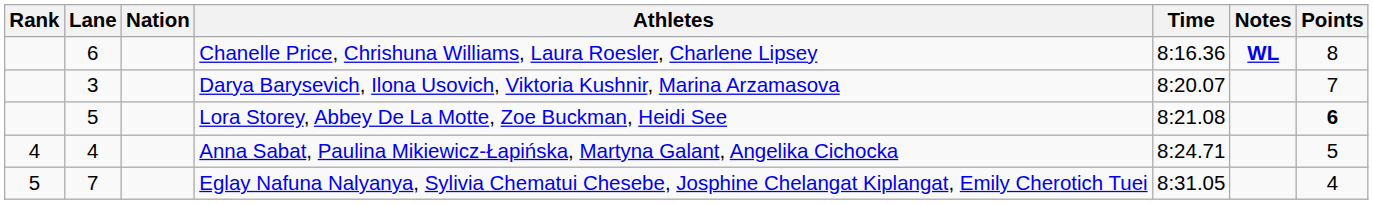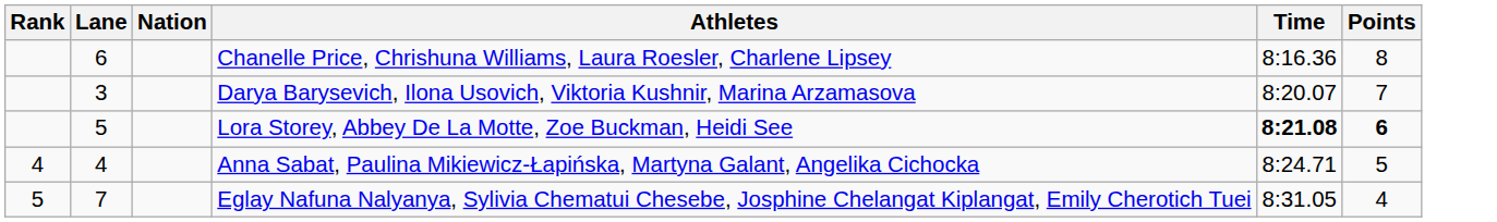 <table class="wikitable sortable" style="text-align:center">
 <tr>
 <th>Rank</th>
 <th>Lane</th>
 <th>Nation</th>
 <th>Athletes</th>
 <th>Time</th>
-<th>Notes</th>
 <th>Points</th>
 </tr>
 <tr>
 <td></td>
 <td>6</td>
 <td align=left></td>
 <td align=left><a href='#'>Chanelle Price</a>, <a href='#'>Chrishuna Williams</a>, <a href='#'>Laura Roesler</a>, <a href='#'>Charlene Lipsey</a></td>
 <td>8:16.36</td>
-<td><strong><a href='#'>WL</a></strong></td>
 <td>8</td>
 </tr>
 <tr>
 <td></td>
 <td>3</td>
 <td align=left></td>
 <td align=left><a href='#'>Darya Barysevich</a>, <a href='#'>Ilona Usovich</a>, <a href='#'>Viktoria Kushnir</a>, <a href='#'>Marina Arzamasova</a></td>
 <td>8:20.07</td>
-<td><strong></strong></td>
 <td>7</td>
 </tr>
 <tr>
 <td></td>
 <td>5</td>
 <td align=left></td>
 <td align=left><a href='#'>Lora Storey</a>, <a href='#'>Abbey De La Motte</a>, <a href='#'>Zoe Buckman</a>, <a href='#'>Heidi See</a></td>
-<td>8:21.08</td>
-<td><strong></strong></td>
+<td><strong>8:21.08</strong></td>
 <td><strong>6</strong></td>
 </tr>
 <tr>
 <td>4</td>
 <td>4</td>
 <td align=left></td>
 <td align=left><a href='#'>Anna Sabat</a>, <a href='#'>Paulina Mikiewicz-Łapińska</a>, <a href='#'>Martyna Galant</a>, <a href='#'>Angelika Cichocka</a></td>
 <td>8:24.71</td>
-<td><strong></strong></td>
 <td>5</td>
 </tr>
 <tr>
 <td>5</td>
 <td>7</td>
 <td align=left></td>
 <td align=left><a href='#'>Eglay Nafuna Nalyanya</a>, <a href='#'>Sylivia Chematui Chesebe</a>, <a href='#'>Josphine Chelangat Kiplangat</a>, <a href='#'>Emily Cherotich Tuei</a></td>
 <td>8:31.05</td>
-<td><strong></strong></td>
 <td>4</td>
 </tr>
 </table>
